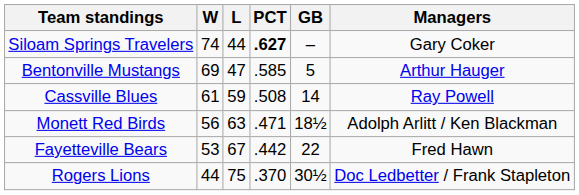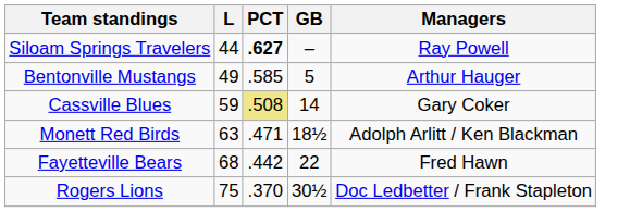 <table class="wikitable" style="text-align:center">
 <tr>
 <th>Team standings</th>
-<th>W</th>
 <th>L</th>
 <th>PCT</th>
 <th>GB</th>
 <th>Managers</th>
 </tr>
 <tr>
 <td><a href='#'>Siloam Springs Travelers</a></td>
-<td>74</td>
 <td>44</td>
 <td><strong>.627</strong></td>
 <td>–</td>
-<td>Gary Coker</td>
+<td><a href='#'>Ray Powell</a></td>
 </tr>
 <tr>
 <td><a href='#'>Bentonville Mustangs</a></td>
-<td>69</td>
-<td>47</td>
+<td>49</td>
 <td>.585</td>
 <td>5</td>
 <td><a href='#'>Arthur Hauger</a></td>
 </tr>
 <tr>
 <td><a href='#'>Cassville Blues</a></td>
-<td>61</td>
 <td>59</td>
-<td>.508</td>
+<td style="background: khaki;">.508</td>
 <td>14</td>
-<td><a href='#'>Ray Powell</a></td>
+<td>Gary Coker</td>
 </tr>
 <tr>
 <td><a href='#'>Monett Red Birds</a></td>
-<td>56</td>
 <td>63</td>
 <td>.471</td>
 <td>18½</td>
 <td>Adolph Arlitt / Ken Blackman</td>
 </tr>
 <tr>
 <td><a href='#'>Fayetteville Bears</a></td>
-<td>53</td>
-<td>67</td>
+<td>68</td>
 <td>.442</td>
 <td>22</td>
 <td>Fred Hawn</td>
 </tr>
 <tr>
 <td><a href='#'>Rogers Lions</a></td>
-<td>44</td>
 <td>75</td>
 <td>.370</td>
 <td>30½</td>
 <td><a href='#'>Doc Ledbetter</a> / Frank Stapleton</td>
 </tr>
 </table>
